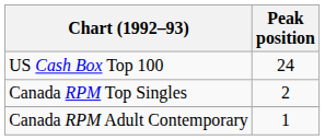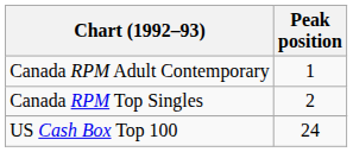 <table class="wikitable sortable">
 <tr>
 <th>Chart (1992–93)</th>
 <th>Peak<br>position</th>
 </tr>
 <tr>
-<td>US <a href='#'><em>Cash Box</em></a> Top 100</td>
-<td align="center">24</td>
+<td>Canada <em>RPM</em> Adult Contemporary</td>
+<td style="text-align:center;">1</td>
 </tr>
 <tr>
 <td>Canada <em><a href='#'>RPM</a></em> Top Singles</td>
 <td style="text-align:center;">2</td>
 </tr>
 <tr>
 </tr>
 <tr>
 </tr>
 <tr>
 </tr>
 <tr>
-<td>Canada <em>RPM</em> Adult Contemporary</td>
-<td style="text-align:center;">1</td>
+<td>US <a href='#'><em>Cash Box</em></a> Top 100</td>
+<td align="center">24</td>
 </tr>
 </table>
